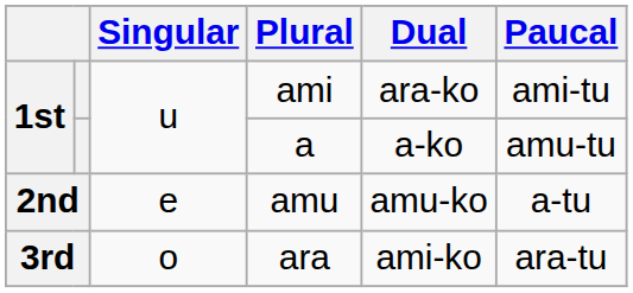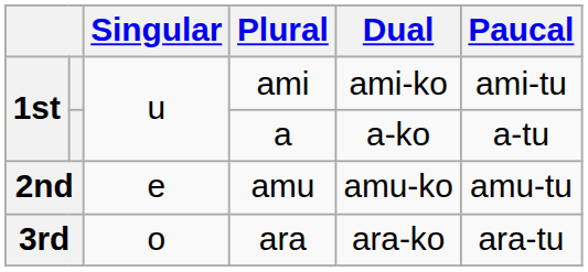 <table class="wikitable" style="text-align: center;">
 <tr>
 <th colspan="2"></th>
 <th><a href='#'>Singular</a></th>
 <th><a href='#'>Plural</a></th>
 <th><a href='#'>Dual</a></th>
 <th><a href='#'>Paucal</a></th>
 </tr>
 <tr>
 <th rowspan="2">1st</th>
 <th></th>
 <td rowspan="2">u</td>
 <td>ami</td>
-<td>ara-ko</td>
+<td>ami-ko</td>
 <td>ami-tu</td>
 </tr>
 <tr>
 <th></th>
 <td>a</td>
 <td>a-ko</td>
-<td>amu-tu</td>
+<td>a-tu</td>
 </tr>
 <tr>
 <th colspan="2">2nd</th>
 <td>e</td>
 <td>amu</td>
 <td>amu-ko</td>
-<td>a-tu</td>
+<td>amu-tu</td>
 </tr>
 <tr>
 <th colspan="2">3rd</th>
 <td>o</td>
 <td>ara</td>
-<td>ami-ko</td>
+<td>ara-ko</td>
 <td>ara-tu</td>
 </tr>
 </table>
